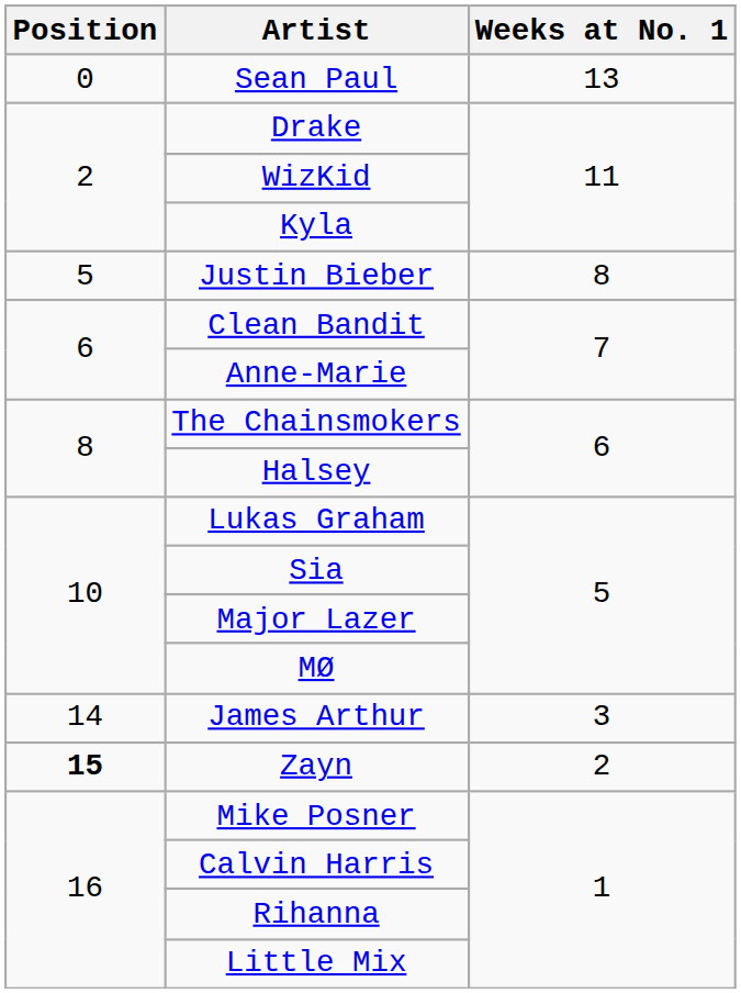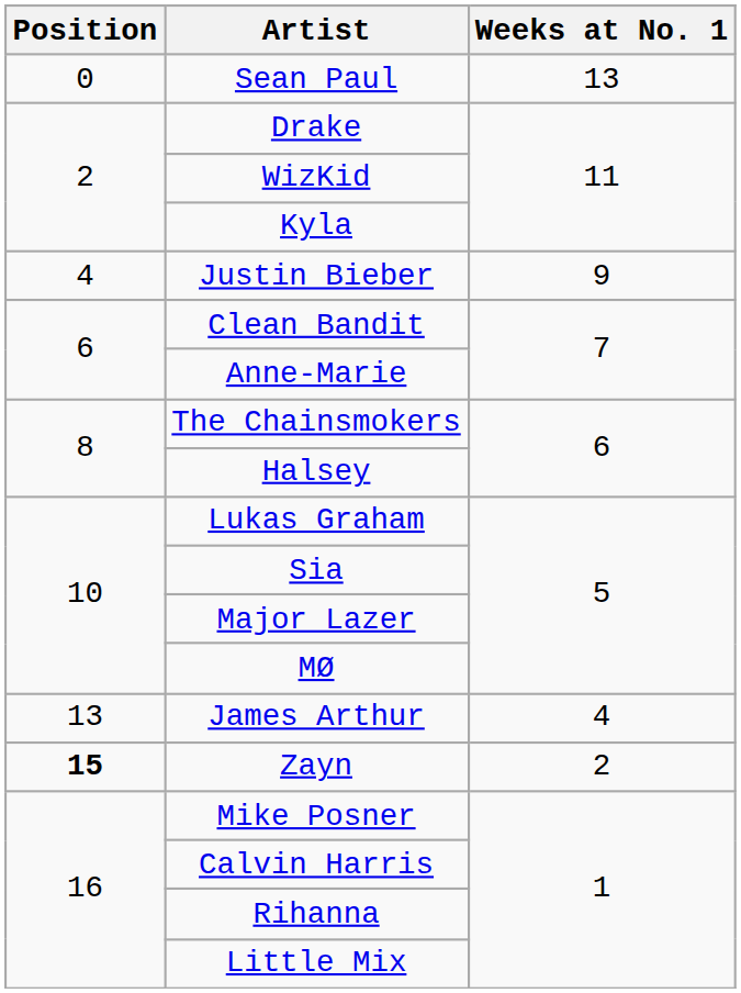 <table class="wikitable">
 <tr>
 <th style="text-align: center;">Position</th>
 <th style="text-align: center;">Artist</th>
 <th style="text-align: center;">Weeks at No. 1</th>
 </tr>
 <tr>
 <td style="text-align: center;">0</td>
 <td style="text-align: center;"><a href='#'>Sean Paul</a></td>
 <td style="text-align: center;">13</td>
 </tr>
 <tr>
 <td style="text-align: center;" rowspan=3>2</td>
 <td style="text-align: center;"><a href='#'>Drake</a></td>
 <td style="text-align: center;" rowspan=3>11</td>
 </tr>
 <tr>
 <td style="text-align: center;"><a href='#'>WizKid</a></td>
 </tr>
 <tr>
 <td style="text-align: center;"><a href='#'>Kyla</a></td>
 </tr>
 <tr>
-<td style="text-align: center;">5</td>
+<td style="text-align: center;">4</td>
 <td style="text-align: center;"><a href='#'>Justin Bieber</a></td>
-<td style="text-align: center;">8</td>
+<td style="text-align: center;">9</td>
 </tr>
 <tr>
 <td style="text-align: center;" rowspan=2>6</td>
 <td style="text-align: center;"><a href='#'>Clean Bandit</a></td>
 <td style="text-align: center;" rowspan=2>7</td>
 </tr>
 <tr>
 <td style="text-align: center;"><a href='#'>Anne-Marie</a></td>
 </tr>
 <tr>
 <td style="text-align: center;" rowspan=2>8</td>
 <td style="text-align: center;"><a href='#'>The Chainsmokers</a></td>
 <td style="text-align: center;" rowspan=2>6</td>
 </tr>
 <tr>
 <td style="text-align: center;"><a href='#'>Halsey</a></td>
 </tr>
 <tr>
 <td style="text-align: center;" rowspan=4>10</td>
 <td style="text-align: center;"><a href='#'>Lukas Graham</a></td>
 <td style="text-align: center;" rowspan=4>5</td>
 </tr>
 <tr>
 <td style="text-align: center;"><a href='#'>Sia</a></td>
 </tr>
 <tr>
 <td style="text-align: center;"><a href='#'>Major Lazer</a></td>
 </tr>
 <tr>
 <td style="text-align: center;"><a href='#'>MØ</a></td>
 </tr>
 <tr>
-<td style="text-align: center;">14</td>
+<td style="text-align: center;">13</td>
 <td style="text-align: center;"><a href='#'>James Arthur</a></td>
-<td style="text-align: center;">3</td>
+<td style="text-align: center;">4</td>
 </tr>
 <tr>
 <td style="text-align: center;"><strong>15</strong></td>
 <td style="text-align: center;"><a href='#'>Zayn</a></td>
 <td style="text-align: center;">2</td>
 </tr>
 <tr>
 <td style="text-align: center;" rowspan=4>16</td>
 <td style="text-align: center;"><a href='#'>Mike Posner</a></td>
 <td style="text-align: center;" rowspan=4>1</td>
 </tr>
 <tr>
 <td style="text-align: center;"><a href='#'>Calvin Harris</a></td>
 </tr>
 <tr>
 <td style="text-align: center;"><a href='#'>Rihanna</a></td>
 </tr>
 <tr>
 <td style="text-align: center;"><a href='#'>Little Mix</a></td>
 </tr>
 </table>
